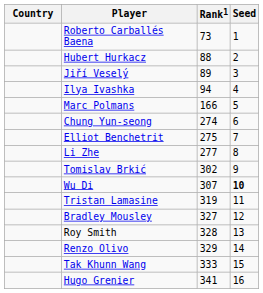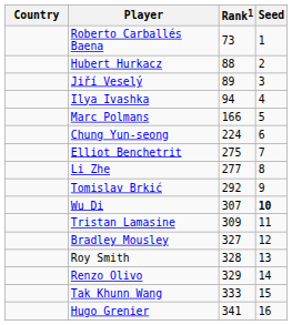 <table class="sortable wikitable">
 <tr>
 <th width="70">Country</th>
 <th width="175">Player</th>
 <th>Rank<sup>1</sup></th>
 <th>Seed</th>
 </tr>
 <tr>
 <td></td>
 <td><a href='#'>Roberto Carballés Baena</a></td>
 <td>73</td>
 <td>1</td>
 </tr>
 <tr>
 <td></td>
 <td><a href='#'>Hubert Hurkacz</a></td>
 <td>88</td>
 <td>2</td>
 </tr>
 <tr>
 <td></td>
 <td><a href='#'>Jiří Veselý</a></td>
 <td>89</td>
 <td>3</td>
 </tr>
 <tr>
 <td></td>
 <td><a href='#'>Ilya Ivashka</a></td>
 <td>94</td>
 <td>4</td>
 </tr>
 <tr>
 <td></td>
 <td><a href='#'>Marc Polmans</a></td>
 <td>166</td>
 <td>5</td>
 </tr>
 <tr>
 <td></td>
 <td><a href='#'>Chung Yun-seong</a></td>
-<td>274</td>
+<td>224</td>
 <td>6</td>
 </tr>
 <tr>
 <td></td>
 <td><a href='#'>Elliot Benchetrit</a></td>
 <td>275</td>
 <td>7</td>
 </tr>
 <tr>
 <td></td>
 <td><a href='#'>Li Zhe</a></td>
 <td>277</td>
 <td>8</td>
 </tr>
 <tr>
 <td></td>
 <td><a href='#'>Tomislav Brkić</a></td>
-<td>302</td>
+<td>292</td>
 <td>9</td>
 </tr>
 <tr>
 <td></td>
 <td><a href='#'>Wu Di</a></td>
 <td>307</td>
 <td><strong>10</strong></td>
 </tr>
 <tr>
 <td></td>
 <td><a href='#'>Tristan Lamasine</a></td>
-<td>319</td>
+<td>309</td>
 <td>11</td>
 </tr>
 <tr>
 <td></td>
 <td><a href='#'>Bradley Mousley</a></td>
 <td>327</td>
 <td>12</td>
 </tr>
 <tr>
 <td></td>
 <td>Roy Smith</td>
 <td>328</td>
 <td>13</td>
 </tr>
 <tr>
 <td></td>
 <td><a href='#'>Renzo Olivo</a></td>
 <td>329</td>
 <td>14</td>
 </tr>
 <tr>
 <td></td>
 <td><a href='#'>Tak Khunn Wang</a></td>
 <td>333</td>
 <td>15</td>
 </tr>
 <tr>
 <td></td>
 <td><a href='#'>Hugo Grenier</a></td>
 <td>341</td>
 <td>16</td>
 </tr>
 </table>
